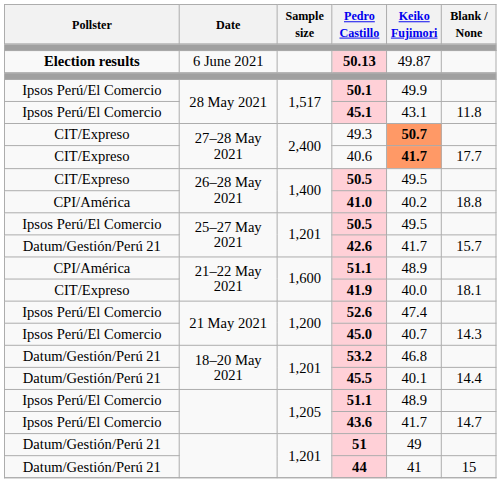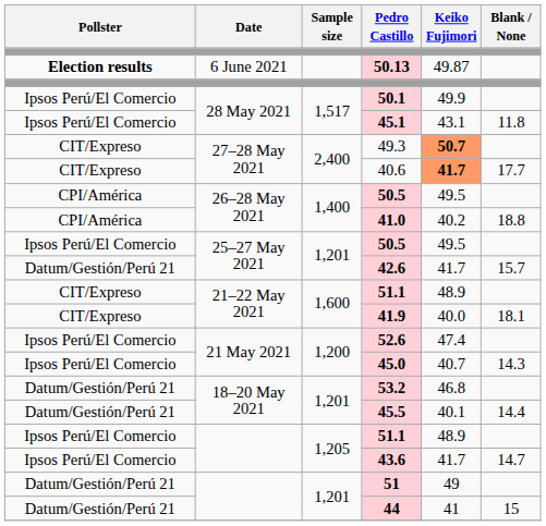 <table class="wikitable" style="text-align:center; font-size:95%; line-height:16px;">
 <tr>
 <th style="width:175px;"><small>Pollster</small></th>
 <th style="width:95px;"><small>Date</small></th>
 <th style="width:50px;"><small>Sample size</small></th>
 <th style="width:50px;"><small><a href='#'>Pedro Castillo</a></small><br></th>
 <th style="width:50px;"><small><a href='#'>Keiko Fujimori</a></small><br></th>
 <th style="width:50px;"><small>Blank / <br> None</small></th>
 </tr>
 <tr>
 <td colspan="22" style="background:#A0A0A0"></td>
 </tr>
 <tr>
 <td><strong>Election results</strong></td>
 <td 6 June 2021>6 June 2021</td>
 <td></td>
 <td style="background:#FFD0D7"><strong>50.13</strong></td>
 <td>49.87</td>
 <td></td>
 </tr>
 <tr>
 <td colspan="22" style="background:#A0A0A0"></td>
 </tr>
 <tr>
 <td>Ipsos Perú/El Comercio<br></td>
 <td rowspan="2">28 May 2021</td>
 <td rowspan="2">1,517</td>
 <td style="background:#FFD0D7"><strong>50.1</strong></td>
 <td>49.9</td>
 <td></td>
 </tr>
 <tr>
 <td>Ipsos Perú/El Comercio<br></td>
 <td style="background:#FFD0D7"><strong>45.1</strong></td>
 <td>43.1</td>
 <td>11.8</td>
 </tr>
 <tr>
 <td>CIT/Expreso<br></td>
 <td rowspan="2">27–28 May 2021</td>
 <td rowspan="2">2,400</td>
 <td>49.3</td>
 <td style="background:#FF9966"><strong>50.7</strong></td>
 <td></td>
 </tr>
 <tr>
 <td>CIT/Expreso<br></td>
 <td>40.6</td>
 <td style="background:#FF9966"><strong>41.7</strong></td>
 <td>17.7</td>
 </tr>
 <tr>
-<td>CIT/Expreso<br></td>
+<td>CPI/América<br></td>
 <td rowspan="2">26–28 May 2021</td>
 <td rowspan="2">1,400</td>
 <td style="background:#FFD0D7"><strong>50.5</strong></td>
 <td>49.5</td>
 <td></td>
 </tr>
 <tr>
 <td>CPI/América<br></td>
 <td style="background:#FFD0D7"><strong>41.0</strong></td>
 <td>40.2</td>
 <td>18.8</td>
 </tr>
 <tr>
 <td>Ipsos Perú/El Comercio<br></td>
 <td rowspan="2">25–27 May 2021</td>
 <td rowspan="2">1,201</td>
 <td style="background:#FFD0D7"><strong>50.5</strong></td>
 <td>49.5</td>
 <td></td>
 </tr>
 <tr>
 <td>Datum/Gestión/Perú 21<br></td>
 <td style="background:#FFD0D7"><strong>42.6</strong></td>
 <td>41.7</td>
 <td>15.7</td>
 </tr>
 <tr>
-<td>CPI/América<br></td>
+<td>CIT/Expreso<br></td>
 <td rowspan="2">21–22 May 2021</td>
 <td rowspan="2">1,600</td>
 <td style="background:#FFD0D7"><strong>51.1</strong></td>
 <td>48.9</td>
 <td></td>
 </tr>
 <tr>
 <td>CIT/Expreso<br></td>
 <td style="background:#FFD0D7"><strong>41.9</strong></td>
 <td>40.0</td>
 <td>18.1</td>
 </tr>
 <tr>
 <td>Ipsos Perú/El Comercio<br></td>
 <td rowspan="2">21 May 2021</td>
 <td rowspan="2">1,200</td>
 <td style="background:#FFD0D7"><strong>52.6</strong></td>
 <td>47.4</td>
 <td></td>
 </tr>
 <tr>
 <td>Ipsos Perú/El Comercio<br></td>
 <td style="background:#FFD0D7"><strong>45.0</strong></td>
 <td>40.7</td>
 <td>14.3</td>
 </tr>
 <tr>
 <td>Datum/Gestión/Perú 21<br></td>
 <td rowspan="2">18–20 May 2021</td>
 <td rowspan="2">1,201</td>
 <td style="background:#FFD0D7"><strong>53.2</strong></td>
 <td>46.8</td>
 <td></td>
 </tr>
 <tr>
 <td>Datum/Gestión/Perú 21<br></td>
 <td style="background:#FFD0D7"><strong>45.5</strong></td>
 <td>40.1</td>
 <td>14.4</td>
 </tr>
 <tr>
 <td>Ipsos Perú/El Comercio<br></td>
 <td rowspan="2"></td>
 <td rowspan="2">1,205</td>
 <td style="background:#FFD0D7"><strong>51.1</strong></td>
 <td>48.9</td>
 <td></td>
 </tr>
 <tr>
 <td>Ipsos Perú/El Comercio<br></td>
 <td style="background:#FFD0D7"><strong>43.6</strong></td>
 <td>41.7</td>
 <td>14.7</td>
 </tr>
 <tr>
 <td>Datum/Gestión/Perú 21<br></td>
 <td rowspan="2"></td>
 <td rowspan="2">1,201</td>
 <td style="background:#FFD0D7"><strong>51</strong></td>
 <td>49</td>
 <td></td>
 </tr>
 <tr>
 <td>Datum/Gestión/Perú 21<br></td>
 <td style="background:#FFD0D7"><strong>44</strong></td>
 <td>41</td>
 <td>15</td>
 </tr>
 <tr>
 </tr>
 </table>
